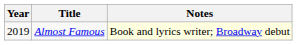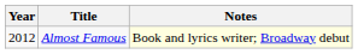 <table class="wikitable">
 <tr>
 <th>Year</th>
 <th>Title</th>
 <th>Notes</th>
 </tr>
 <tr>
-<td>2019</td>
+<td>2012</td>
 <td><em><a href='#'>Almost Famous</a></em></td>
 <td style="background: lightyellow;">Book and lyrics writer; <a href='#'>Broadway</a> debut</td>
 </tr>
 </table>
